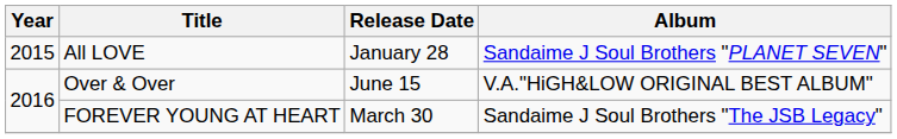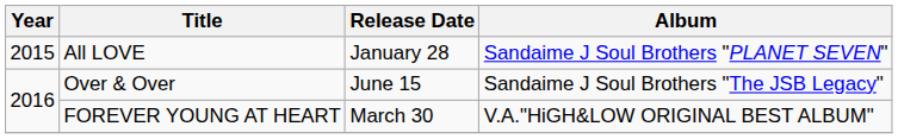 <table class="wikitable">
 <tr>
 <th>Year</th>
 <th>Title</th>
 <th>Release Date</th>
 <th>Album</th>
 </tr>
 <tr>
 <td>2015</td>
 <td>All LOVE</td>
 <td>January 28</td>
 <td><a href='#'>Sandaime J Soul Brothers</a> "<a href='#'><em>PLANET SEVEN</em></a>"</td>
 </tr>
 <tr>
 <td rowspan="2">2016</td>
 <td>Over & Over</td>
 <td>June 15</td>
-<td>V.A."HiGH&LOW ORIGINAL BEST ALBUM"</td>
+<td>Sandaime J Soul Brothers "<a href='#'>The JSB Legacy</a>"</td>
 </tr>
 <tr>
 <td>FOREVER YOUNG AT HEART</td>
 <td>March 30</td>
-<td>Sandaime J Soul Brothers "<a href='#'>The JSB Legacy</a>"</td>
+<td>V.A."HiGH&LOW ORIGINAL BEST ALBUM"</td>
 </tr>
 <tr>
 </tr>
 </table>
